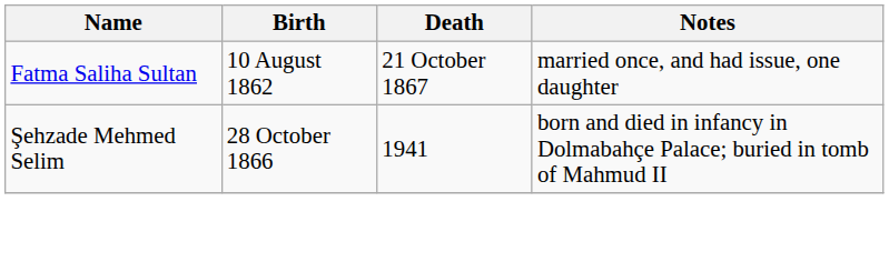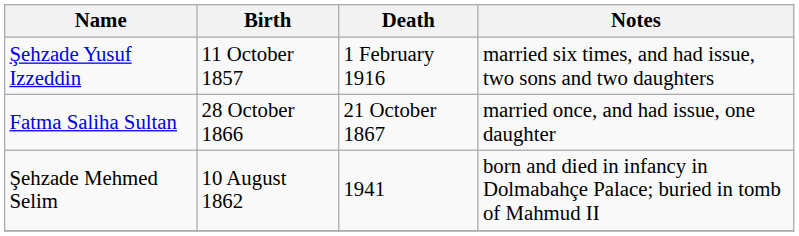 <table class="wikitable">
 <tr>
 <th>Name</th>
 <th>Birth</th>
 <th>Death</th>
 <th style="width:40%;">Notes</th>
 </tr>
 <tr>
+<td><a href='#'>Şehzade Yusuf Izzeddin</a></td>
+<td>11 October 1857 </td>
+<td>1 February 1916</td>
+<td>married six times, and had issue, two sons and two daughters</td>
+</tr>
+<tr>
 <td><a href='#'>Fatma Saliha Sultan</a></td>
-<td>10 August 1862 </td>
+<td>28 October 1866</td>
 <td>21 October 1867</td>
 <td>married once, and had issue, one daughter</td>
 </tr>
 <tr>
 <td>Şehzade Mehmed Selim</td>
-<td>28 October 1866</td>
+<td>10 August 1862 </td>
 <td>1941</td>
 <td>born and died in infancy in Dolmabahçe Palace; buried in tomb of Mahmud II</td>
 </tr>
 <tr>
 </tr>
 </table>
